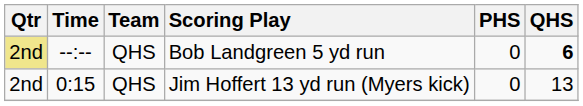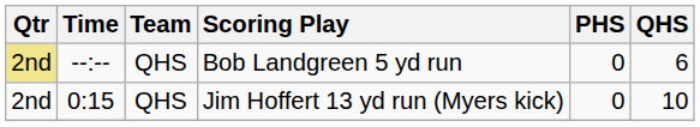 <table class="wikitable">
 <tr>
 <th style="text-align: center;">Qtr</th>
 <th style="text-align: center;">Time</th>
 <th style="text-align: center;">Team</th>
 <th style="text-align: left;">Scoring Play</th>
 <th style="text-align: right;">PHS</th>
 <th style="text-align: right;">QHS</th>
 </tr>
 <tr>
 <td style="background: khaki; text-align: center;">2nd</td>
 <td style="text-align: center;">--:--</td>
 <td style="text-align: center;">QHS</td>
 <td style="text-align: left;">Bob Landgreen 5 yd run</td>
 <td style="text-align: right;">0</td>
-<td style="text-align: right;"><strong>6</strong></td>
+<td style="text-align: right;">6</td>
 </tr>
 <tr>
 <td style="text-align: center;">2nd</td>
 <td style="text-align: center;">0:15</td>
 <td style="text-align: center;">QHS</td>
 <td style="text-align: left;">Jim Hoffert 13 yd run (Myers kick)</td>
 <td style="text-align: right;">0</td>
-<td style="text-align: right;">13</td>
+<td style="text-align: right;">10</td>
 </tr>
 <tr>
 </tr>
 </table>
